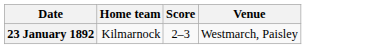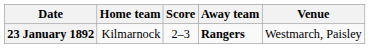 <table class="wikitable football-result-list" style="max-width: 80em; text-align: center">
 <tr>
 <th scope="col">Date</th>
 <th scope="col">Home team</th>
 <th scope="col">Score</th>
+<th scope="col">Away team</th>
 <th scope="col">Venue</th>
 </tr>
 <tr>
 <th scope="row">23 January 1892</th>
 <td align=right>Kilmarnock</td>
 <td>2–3</td>
+<td align=left><strong>Rangers</strong></td>
 <td align=left>Westmarch, Paisley</td>
 </tr>
 </table>
